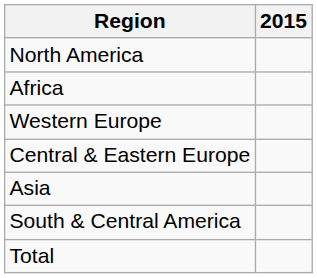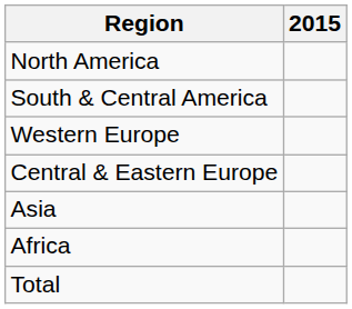 <table class="wikitable">
 <tr>
 <th>Region</th>
 <th>2015</th>
 </tr>
 <tr>
 <td>North America</td>
 <td></td>
 </tr>
 <tr>
-<td>Africa</td>
+<td>South & Central America</td>
 <td></td>
 </tr>
 <tr>
 <td>Western Europe</td>
 <td></td>
 </tr>
 <tr>
 <td>Central & Eastern Europe</td>
 <td></td>
 </tr>
 <tr>
 <td>Asia</td>
 <td></td>
 </tr>
 <tr>
-<td>South & Central America</td>
+<td>Africa</td>
 <td></td>
 </tr>
 <tr>
 <td>Total</td>
 <td></td>
 </tr>
 </table>
